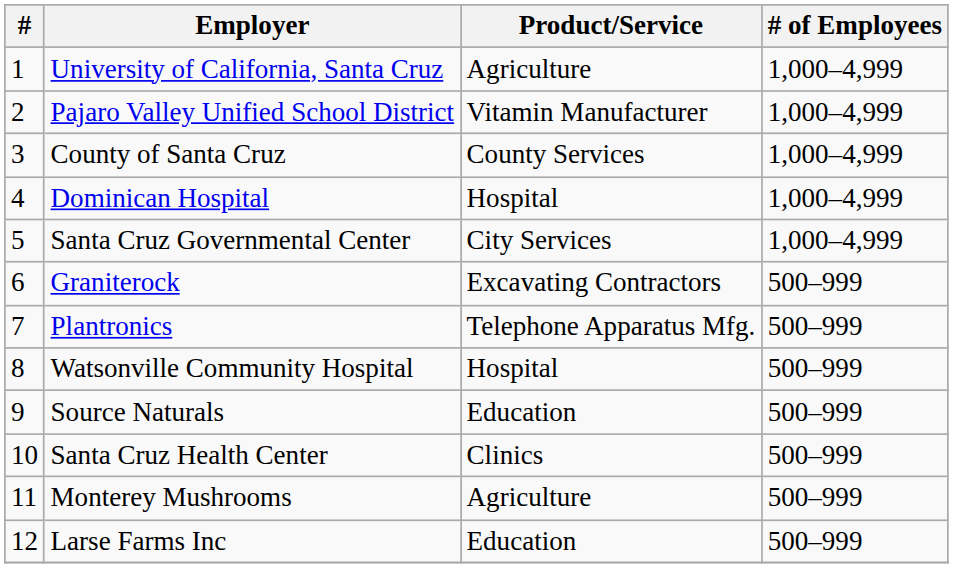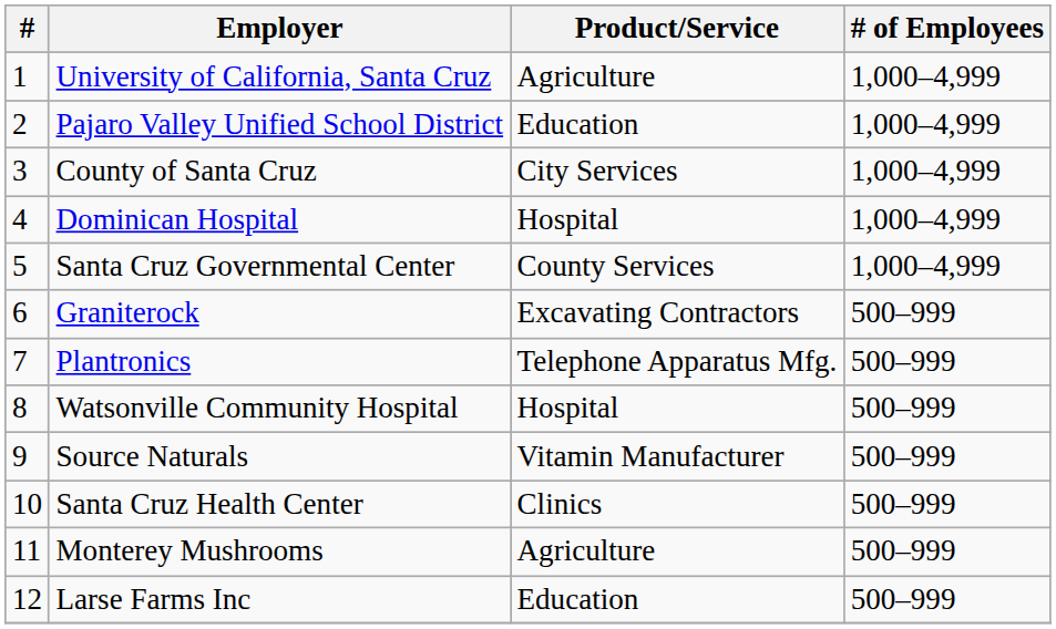 <table class="wikitable sortable" border="1">
 <tr>
 <th>#</th>
 <th>Employer</th>
 <th>Product/Service</th>
 <th># of Employees</th>
 </tr>
 <tr>
 <td>1</td>
 <td><a href='#'>University of California, Santa Cruz</a></td>
 <td>Agriculture</td>
 <td>1,000–4,999</td>
 </tr>
 <tr>
 <td>2</td>
 <td><a href='#'>Pajaro Valley Unified School District</a></td>
-<td>Vitamin Manufacturer</td>
+<td>Education</td>
 <td>1,000–4,999</td>
 </tr>
 <tr>
 <td>3</td>
 <td>County of Santa Cruz</td>
-<td>County Services</td>
+<td>City Services</td>
 <td>1,000–4,999</td>
 </tr>
 <tr>
 <td>4</td>
 <td><a href='#'>Dominican Hospital</a></td>
 <td>Hospital</td>
 <td>1,000–4,999</td>
 </tr>
 <tr>
 <td>5</td>
 <td>Santa Cruz Governmental Center</td>
-<td>City Services</td>
+<td>County Services</td>
 <td>1,000–4,999</td>
 </tr>
 <tr>
 <td>6</td>
 <td><a href='#'>Graniterock</a></td>
 <td>Excavating Contractors</td>
 <td>500–999</td>
 </tr>
 <tr>
 <td>7</td>
 <td><a href='#'>Plantronics</a></td>
 <td>Telephone Apparatus Mfg.</td>
 <td>500–999</td>
 </tr>
 <tr>
 <td>8</td>
 <td>Watsonville Community Hospital</td>
 <td>Hospital</td>
 <td>500–999</td>
 </tr>
 <tr>
 <td>9</td>
 <td>Source Naturals</td>
-<td>Education</td>
+<td>Vitamin Manufacturer</td>
 <td>500–999</td>
 </tr>
 <tr>
 <td>10</td>
 <td>Santa Cruz Health Center</td>
 <td>Clinics</td>
 <td>500–999</td>
 </tr>
 <tr>
 <td>11</td>
 <td>Monterey Mushrooms</td>
 <td>Agriculture</td>
 <td>500–999</td>
 </tr>
 <tr>
 <td>12</td>
 <td>Larse Farms Inc</td>
 <td>Education</td>
 <td>500–999</td>
 </tr>
 <tr>
 </tr>
 </table>
